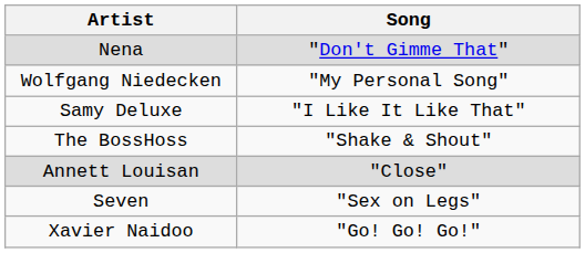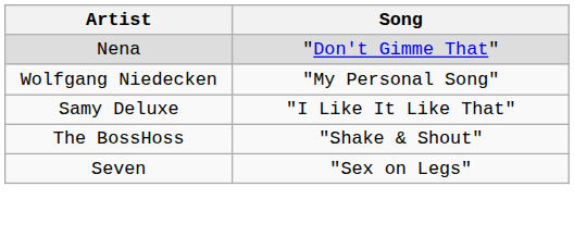 <table class="wikitable plainrowheaders" style="text-align:center;" border="1">
 <tr>
 <th scope="col" rowspan="1" style="width:12em;">Artist</th>
 <th scope="col" rowspan="1" style="width:18em;">Song</th>
 </tr>
 <tr style="background:#ddd;">
 <td scope="row">Nena</td>
 <td>"<a href='#'>Don't Gimme That</a>"</td>
 </tr>
 <tr>
 <td scope="row">Wolfgang Niedecken</td>
 <td>"My Personal Song"</td>
 </tr>
 <tr>
 <td scope="row">Samy Deluxe</td>
 <td>"I Like It Like That"</td>
 </tr>
 <tr>
 <td scope="row">The BossHoss</td>
 <td>"Shake & Shout"</td>
 </tr>
-<tr style="background:#ddd;">
-<td scope="row">Annett Louisan</td>
-<td>"Close"</td>
-</tr>
 <tr>
 <td scope="row">Seven</td>
 <td>"Sex on Legs"</td>
 </tr>
-<tr>
-<td scope="row">Xavier Naidoo</td>
-<td>"Go! Go! Go!"</td>
-</tr>
 </table>
